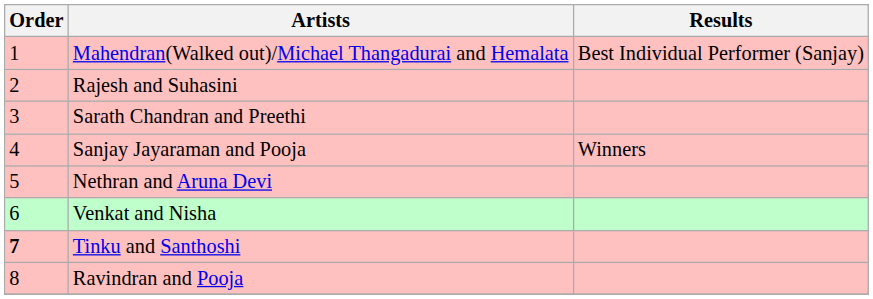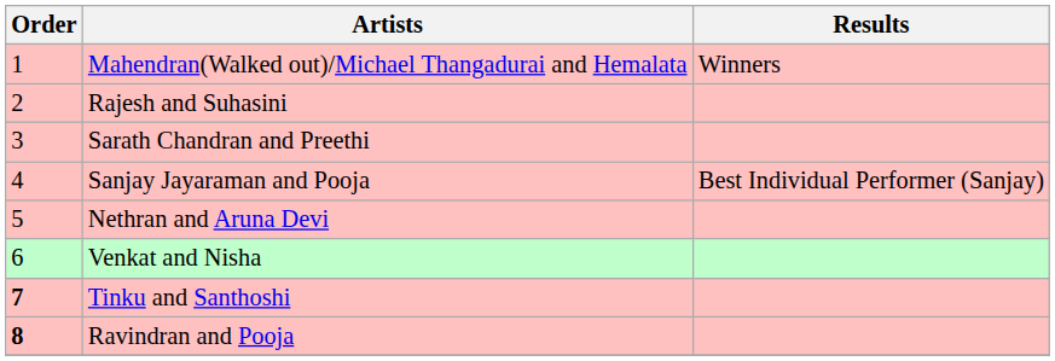 <table class="wikitable">
 <tr>
 <th>Order</th>
 <th>Artists</th>
 <th>Results</th>
 </tr>
 <tr>
 <td bgcolor="#FFC0C0">1</td>
 <td bgcolor="#FFC0C0"><a href='#'>Mahendran</a>(Walked out)/<a href='#'>Michael Thangadurai</a> and <a href='#'>Hemalata</a></td>
-<td bgcolor="#FFC0C0">Best Individual Performer (Sanjay)</td>
+<td bgcolor="#FFC0C0">Winners</td>
 </tr>
 <tr>
 <td bgcolor="#FFC0C0">2</td>
 <td bgcolor="#FFC0C0">Rajesh and Suhasini</td>
 <td bgcolor="#FFC0C0"></td>
 </tr>
 <tr>
 <td bgcolor="#FFC0C0">3</td>
 <td bgcolor="#FFC0C0">Sarath Chandran and Preethi</td>
 <td bgcolor="#FFC0C0"></td>
 </tr>
 <tr>
 <td bgcolor="#FFC0C0">4</td>
 <td bgcolor="#FFC0C0">Sanjay Jayaraman and Pooja</td>
-<td bgcolor="#FFC0C0">Winners</td>
+<td bgcolor="#FFC0C0">Best Individual Performer (Sanjay)</td>
 </tr>
 <tr>
 <td bgcolor="#FFC0C0">5</td>
 <td bgcolor="#FFC0C0">Nethran and <a href='#'>Aruna Devi</a></td>
 <td bgcolor="#FFC0C0"></td>
 </tr>
 <tr>
 <td bgcolor="#BFFFCB">6</td>
 <td bgcolor="#BFFFCB">Venkat and Nisha</td>
 <td bgcolor="#BFFFCB"></td>
 </tr>
 <tr>
 <td bgcolor="#FFC0C0"><strong>7</strong></td>
 <td bgcolor="#FFC0C0"><a href='#'>Tinku</a> and <a href='#'>Santhoshi</a></td>
 <td bgcolor="#FFC0C0"></td>
 </tr>
 <tr>
-<td bgcolor="#FFC0C0">8</td>
+<td bgcolor="#FFC0C0"><strong>8</strong></td>
 <td bgcolor="#FFC0C0">Ravindran and <a href='#'>Pooja</a></td>
 <td bgcolor="#FFC0C0"></td>
 </tr>
 <tr>
 </tr>
 </table>
